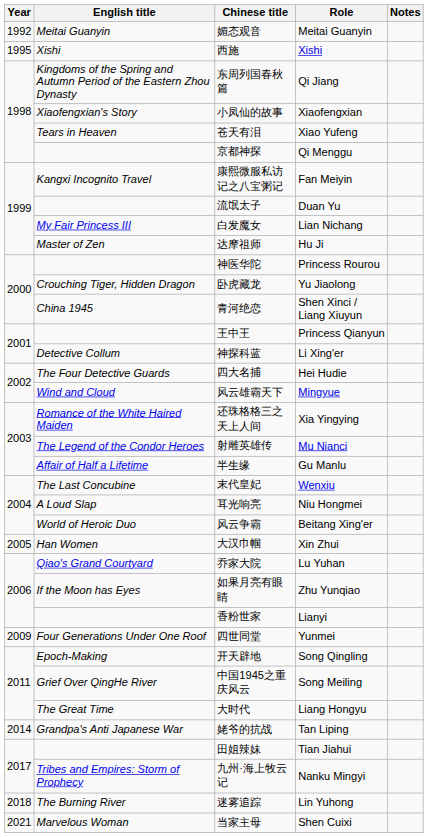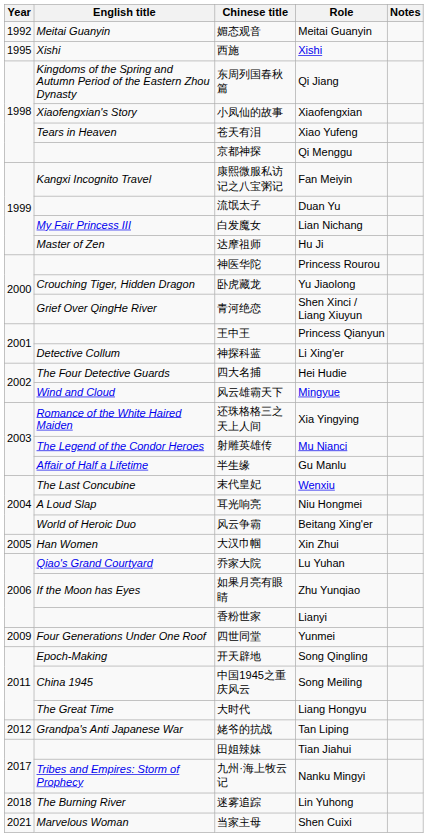 <table class="wikitable">
 <tr>
 <th>Year</th>
 <th>English title</th>
 <th>Chinese title</th>
 <th>Role</th>
 <th>Notes</th>
 </tr>
 <tr>
 <td>1992</td>
 <td><em>Meitai Guanyin</em></td>
 <td>媚态观音</td>
 <td>Meitai Guanyin</td>
 <td></td>
 </tr>
 <tr>
 <td>1995</td>
 <td><em>Xishi</em></td>
 <td>西施</td>
 <td><a href='#'>Xishi</a></td>
 <td></td>
 </tr>
 <tr>
 <td rowspan=4>1998</td>
 <td><em>Kingdoms of the Spring and Autumn Period of the Eastern Zhou Dynasty</em></td>
 <td>东周列国春秋篇</td>
 <td>Qi Jiang</td>
 <td></td>
 </tr>
 <tr>
 <td><em>Xiaofengxian's Story</em></td>
 <td>小凤仙的故事</td>
 <td>Xiaofengxian</td>
 <td></td>
 </tr>
 <tr>
 <td><em>Tears in Heaven</em></td>
 <td>苍天有泪</td>
 <td>Xiao Yufeng</td>
 <td></td>
 </tr>
 <tr>
 <td></td>
 <td>京都神探</td>
 <td>Qi Menggu</td>
 <td></td>
 </tr>
 <tr>
 <td rowspan=4>1999</td>
 <td><em>Kangxi Incognito Travel</em></td>
 <td>康熙微服私访记之八宝粥记</td>
 <td>Fan Meiyin</td>
 <td></td>
 </tr>
 <tr>
 <td></td>
 <td>流氓太子</td>
 <td>Duan Yu</td>
 <td></td>
 </tr>
 <tr>
 <td><em><a href='#'>My Fair Princess III</a></em></td>
 <td>白发魔女</td>
 <td>Lian Nichang</td>
 <td></td>
 </tr>
 <tr>
 <td><em>Master of Zen</em></td>
 <td>达摩祖师</td>
 <td>Hu Ji</td>
 <td></td>
 </tr>
 <tr>
 <td rowspan=3>2000</td>
 <td></td>
 <td>神医华陀</td>
 <td>Princess Rourou</td>
 <td></td>
 </tr>
 <tr>
 <td><em>Crouching Tiger, Hidden Dragon</em></td>
 <td>卧虎藏龙</td>
 <td>Yu Jiaolong</td>
 <td></td>
 </tr>
 <tr>
-<td><em>China 1945</em></td>
+<td><em>Grief Over QingHe River</em></td>
 <td>青河绝恋</td>
 <td>Shen Xinci / Liang Xiuyun</td>
 <td></td>
 </tr>
 <tr>
 <td rowspan=2>2001</td>
 <td></td>
 <td>王中王</td>
 <td>Princess Qianyun</td>
 <td></td>
 </tr>
 <tr>
 <td><em>Detective Collum</em></td>
 <td>神探科蓝</td>
 <td>Li Xing'er</td>
 <td></td>
 </tr>
 <tr>
 <td rowspan=2>2002</td>
 <td><em>The Four Detective Guards</em></td>
 <td>四大名捕</td>
 <td>Hei Hudie</td>
 <td></td>
 </tr>
 <tr>
 <td><em><a href='#'>Wind and Cloud</a></em></td>
 <td>风云雄霸天下</td>
 <td><a href='#'>Mingyue</a></td>
 <td></td>
 </tr>
 <tr>
 <td rowspan=3>2003</td>
 <td><em><a href='#'>Romance of the White Haired Maiden</a></em></td>
 <td>还珠格格三之天上人间</td>
 <td>Xia Yingying</td>
 <td></td>
 </tr>
 <tr>
 <td><em><a href='#'>The Legend of the Condor Heroes</a></em></td>
 <td>射雕英雄传</td>
 <td><a href='#'>Mu Nianci</a></td>
 <td></td>
 </tr>
 <tr>
 <td><em><a href='#'>Affair of Half a Lifetime</a></em></td>
 <td>半生缘</td>
 <td>Gu Manlu</td>
 <td></td>
 </tr>
 <tr>
 <td rowspan=3>2004</td>
 <td><em>The Last Concubine</em></td>
 <td>末代皇妃</td>
 <td><a href='#'>Wenxiu</a></td>
 <td></td>
 </tr>
 <tr>
 <td><em>A Loud Slap</em></td>
 <td>耳光响亮</td>
 <td>Niu Hongmei</td>
 <td></td>
 </tr>
 <tr>
 <td><em>World of Heroic Duo</em></td>
 <td>风云争霸</td>
 <td>Beitang Xing'er</td>
 <td></td>
 </tr>
 <tr>
 <td>2005</td>
 <td><em>Han Women</em></td>
 <td>大汉巾帼</td>
 <td>Xin Zhui</td>
 <td></td>
 </tr>
 <tr>
 <td rowspan=3>2006</td>
 <td><em><a href='#'>Qiao's Grand Courtyard</a></em></td>
 <td>乔家大院</td>
 <td>Lu Yuhan</td>
 <td></td>
 </tr>
 <tr>
 <td><em>If the Moon has Eyes</em></td>
 <td>如果月亮有眼睛</td>
 <td>Zhu Yunqiao</td>
 <td></td>
 </tr>
 <tr>
 <td></td>
 <td>香粉世家</td>
 <td>Lianyi</td>
 <td></td>
 </tr>
 <tr>
 <td>2009</td>
 <td><em>Four Generations Under One Roof</em></td>
 <td>四世同堂</td>
 <td>Yunmei</td>
 <td></td>
 </tr>
 <tr>
 <td rowspan=3>2011</td>
 <td><em>Epoch-Making</em></td>
 <td>开天辟地</td>
 <td>Song Qingling</td>
 <td></td>
 </tr>
 <tr>
-<td><em>Grief Over QingHe River</em></td>
+<td><em>China 1945</em></td>
 <td>中国1945之重庆风云</td>
 <td>Song Meiling</td>
 <td></td>
 </tr>
 <tr>
 <td><em>The Great Time</em></td>
 <td>大时代</td>
 <td>Liang Hongyu</td>
 <td></td>
 </tr>
 <tr>
-<td>2014</td>
+<td>2012</td>
 <td><em>Grandpa's Anti Japanese War</em></td>
 <td>姥爷的抗战</td>
 <td>Tan Liping</td>
 <td></td>
 </tr>
 <tr>
 <td rowspan=2>2017</td>
 <td></td>
 <td>田姐辣妹</td>
 <td>Tian Jiahui</td>
 <td></td>
 </tr>
 <tr>
 <td><em><a href='#'>Tribes and Empires: Storm of Prophecy</a></em></td>
 <td>九州·海上牧云记</td>
 <td>Nanku Mingyi</td>
 <td></td>
 </tr>
 <tr>
 <td>2018</td>
 <td><em>The Burning River</em></td>
 <td>迷雾追踪</td>
 <td>Lin Yuhong</td>
 <td></td>
 </tr>
 <tr>
 <td>2021</td>
 <td><em>Marvelous Woman</em></td>
 <td>当家主母</td>
 <td>Shen Cuixi</td>
 <td></td>
 </tr>
 </table>
